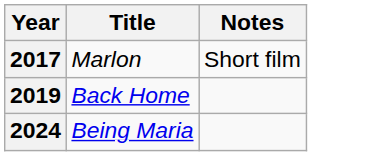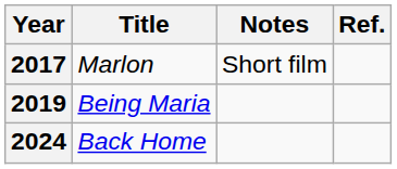 <table class="wikitable sortable plainrowheaders">
 <tr>
 <th scope="col">Year</th>
 <th scope="col">Title</th>
 <th scope="col">Notes</th>
+<th scope="col">Ref.</th>
 </tr>
 <tr>
 <th scope="row">2017</th>
 <td><em>Marlon</em></td>
 <td>Short film</td>
+<td align="center"></td>
 </tr>
 <tr>
 <th scope="row">2019</th>
-<td><em><a href='#'>Back Home</a></em></td>
+<td><em><a href='#'>Being Maria</a></em></td>
 <td></td>
+<td align="center"></td>
 </tr>
 <tr>
 <th scope="row">2024</th>
-<td><em><a href='#'>Being Maria</a></em></td>
+<td><em><a href='#'>Back Home</a></em></td>
 <td></td>
+<td align="center"></td>
 </tr>
 </table>
